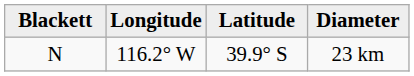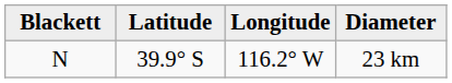 <table class="wikitable">
 <tr>
 <th width="25%" style="background:#eeeeee;">Blackett</th>
+<th width="25%" style="background:#eeeeee;">Latitude</th>
 <th width="25%" style="background:#eeeeee;">Longitude</th>
-<th width="25%" style="background:#eeeeee;">Latitude</th>
 <th width="25%" style="background:#eeeeee;">Diameter</th>
 </tr>
 <tr>
 <td align="center">N</td>
+<td align="center">39.9° S</td>
 <td align="center">116.2° W</td>
-<td align="center">39.9° S</td>
 <td align="center">23 km</td>
 </tr>
 </table>
